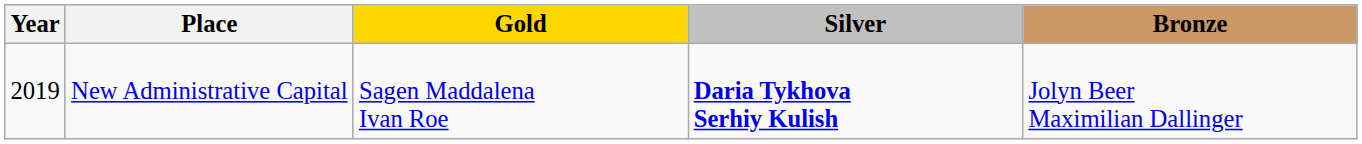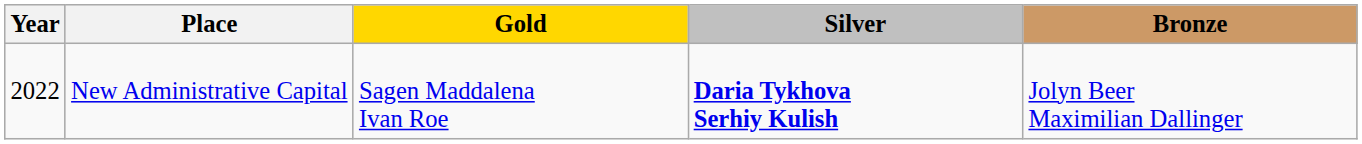 <table class="wikitable">
 <tr>
 <th>Year</th>
 <th>Place</th>
 <th style="background:gold"    width="210">Gold</th>
 <th style="background:silver"  width="210">Silver</th>
 <th style="background:#cc9966" width="210">Bronze</th>
 </tr>
 <tr>
-<td>2019</td>
+<td>2022</td>
 <td> <a href='#'>New Administrative Capital</a></td>
 <td><br><a href='#'>Sagen Maddalena</a><br><a href='#'>Ivan Roe</a></td>
 <td><strong><br><a href='#'>Daria Tykhova</a><br><a href='#'>Serhiy Kulish</a></strong></td>
 <td><br><a href='#'>Jolyn Beer</a><br><a href='#'>Maximilian Dallinger</a></td>
 </tr>
 </table>
